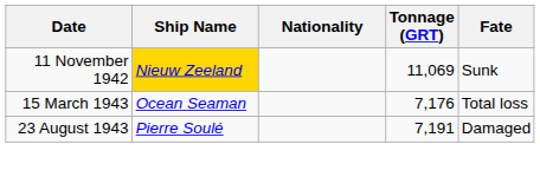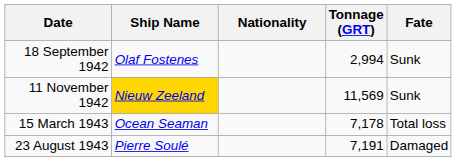 <table class="wikitable sortable" style="margin: 1em auto 1em auto;">
 <tr>
 <th width="120px">Date</th>
 <th width="120px">Ship Name</th>
 <th width="120px">Nationality</th>
 <th width="25px">Tonnage (<a href='#'>GRT</a>)</th>
 <th width="50px">Fate</th>
 </tr>
 <tr>
+<td align="right">18 September 1942</td>
+<td align="left"><a href='#'><em>Olaf Fostenes</em></a></td>
+<td align="left"></td>
+<td align="right">2,994</td>
+<td align="left">Sunk</td>
+</tr>
+<tr>
 <td align="right">11 November 1942</td>
 <td align="left" style="background: gold;"><a href='#'><em>Nieuw Zeeland</em></a></td>
 <td align="left"></td>
-<td align="right">11,069</td>
+<td align="right">11,569</td>
 <td align="left">Sunk</td>
 </tr>
 <tr>
 <td align="right">15 March 1943</td>
 <td align="left"><a href='#'><em>Ocean Seaman</em></a></td>
 <td align="left"></td>
-<td align="right">7,176</td>
+<td align="right">7,178</td>
 <td align="left">Total loss</td>
 </tr>
 <tr>
 <td align="right">23 August 1943</td>
 <td align="left"><a href='#'><em>Pierre Soulé</em></a></td>
 <td align="left"></td>
 <td align="right">7,191</td>
 <td align="left">Damaged</td>
 </tr>
 </table>
